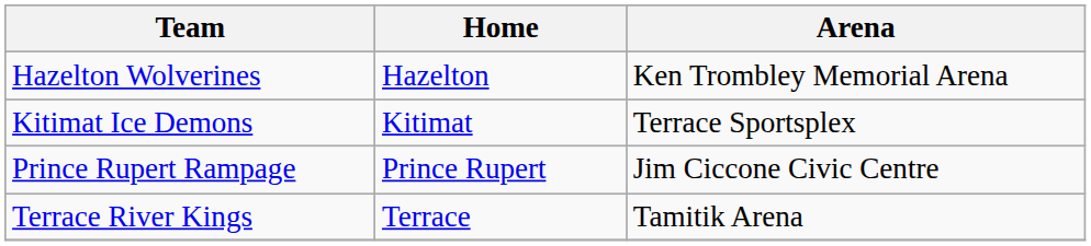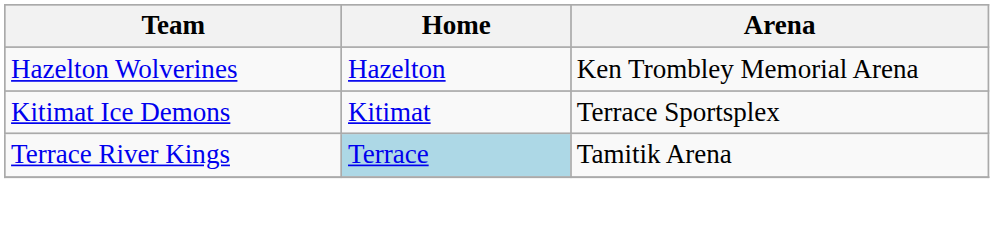 <table class="wikitable">
 <tr>
 <th style=width:12em>Team</th>
 <th style=width:8em>Home</th>
 <th style=width:15em>Arena</th>
 </tr>
 <tr>
 <td><a href='#'>Hazelton Wolverines</a></td>
 <td><a href='#'>Hazelton</a></td>
 <td>Ken Trombley Memorial Arena</td>
 </tr>
 <tr>
 <td><a href='#'>Kitimat Ice Demons</a></td>
 <td><a href='#'>Kitimat</a></td>
 <td>Terrace Sportsplex</td>
 </tr>
 <tr>
-<td><a href='#'>Prince Rupert Rampage</a></td>
-<td><a href='#'>Prince Rupert</a></td>
-<td>Jim Ciccone Civic Centre</td>
-</tr>
-<tr>
 <td><a href='#'>Terrace River Kings</a></td>
-<td><a href='#'>Terrace</a></td>
+<td style="background: lightblue;"><a href='#'>Terrace</a></td>
 <td>Tamitik Arena</td>
 </tr>
 <tr>
 </tr>
 </table>
